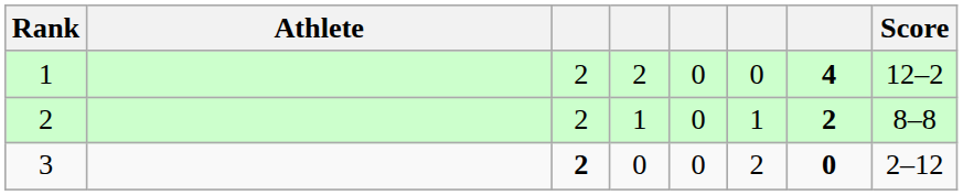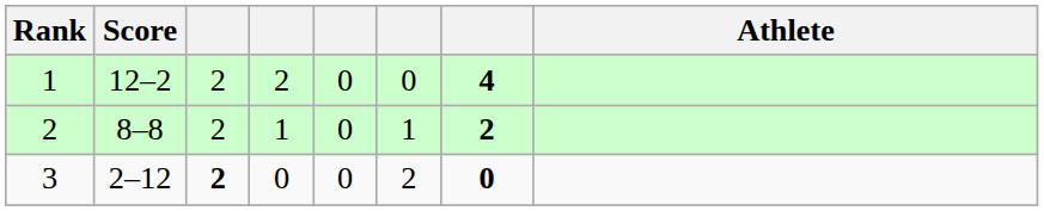 <table class="wikitable" style="text-align: center;">
 <tr>
 <th width=25>Rank</th>
-<th width=250>Athlete</th>
+<th width=40>Score</th>
 <th width=25></th>
 <th width=25></th>
 <th width=25></th>
 <th width=25></th>
 <th width=40></th>
-<th width=40>Score</th>
+<th width=250>Athlete</th>
 </tr>
 <tr bgcolor=ccffcc>
 <td>1</td>
-<td align=left></td>
+<td>12–2</td>
 <td>2</td>
 <td>2</td>
 <td>0</td>
 <td>0</td>
 <td><strong>4</strong></td>
-<td>12–2</td>
+<td align=left></td>
 </tr>
 <tr bgcolor=ccffcc>
 <td>2</td>
-<td align=left></td>
+<td>8–8</td>
 <td>2</td>
 <td>1</td>
 <td>0</td>
 <td>1</td>
 <td><strong>2</strong></td>
-<td>8–8</td>
+<td align=left></td>
 </tr>
 <tr>
 <td>3</td>
-<td align=left></td>
+<td>2–12</td>
 <td><strong>2</strong></td>
 <td>0</td>
 <td>0</td>
 <td>2</td>
 <td><strong>0</strong></td>
-<td>2–12</td>
+<td align=left></td>
 </tr>
 </table>
